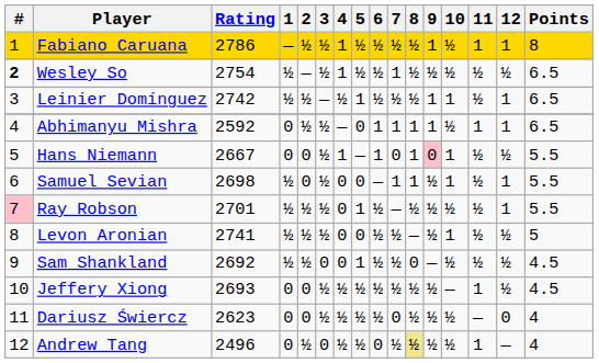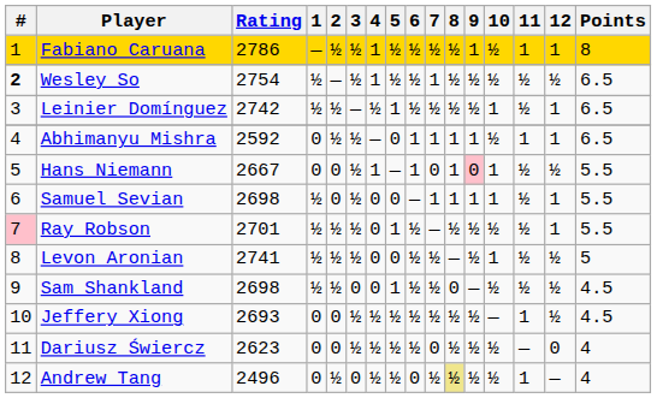 <table class="wikitable" style="text-align: left;">
 <tr>
 <th>#</th>
 <th>Player</th>
 <th><a href='#'>Rating</a></th>
 <th>1</th>
 <th>2</th>
 <th>3</th>
 <th>4</th>
 <th>5</th>
 <th>6</th>
 <th>7</th>
 <th>8</th>
 <th>9</th>
 <th>10</th>
 <th>11</th>
 <th>12</th>
 <th>Points</th>
 </tr>
 <tr style="background-color:gold">
 <td>1</td>
 <td> <a href='#'>Fabiano Caruana</a> </td>
 <td>2786</td>
 <td>—</td>
 <td>½</td>
 <td>½</td>
 <td>1</td>
 <td>½</td>
 <td>½</td>
 <td>½</td>
 <td>½</td>
 <td>1</td>
 <td>½</td>
 <td>1</td>
 <td>1</td>
 <td>8</td>
 </tr>
 <tr>
 </tr>
 <tr style="background-color:bronze">
 <td><strong>2</strong></td>
 <td> <a href='#'>Wesley So</a></td>
 <td>2754</td>
 <td>½</td>
 <td>—</td>
 <td>½</td>
 <td>1</td>
 <td>½</td>
 <td>½</td>
 <td>1</td>
 <td>½</td>
 <td>½</td>
 <td>½</td>
 <td>½</td>
 <td>½</td>
 <td>6.5</td>
 </tr>
 <tr>
 </tr>
 <tr style="background-color:bronze">
 <td>3</td>
 <td> <a href='#'>Leinier Domínguez</a></td>
 <td>2742</td>
 <td>½</td>
 <td>½</td>
 <td>—</td>
 <td>½</td>
 <td>1</td>
 <td>½</td>
 <td>½</td>
 <td>½</td>
-<td>1</td>
+<td>½</td>
 <td>1</td>
 <td>½</td>
 <td>1</td>
 <td>6.5</td>
 </tr>
 <tr>
 </tr>
 <tr style="background-color:bronze">
 <td>4</td>
 <td> <a href='#'>Abhimanyu Mishra</a></td>
 <td>2592</td>
 <td>0</td>
 <td>½</td>
 <td>½</td>
 <td>—</td>
 <td>0</td>
 <td>1</td>
 <td>1</td>
 <td>1</td>
 <td>1</td>
 <td>½</td>
 <td>1</td>
 <td>1</td>
 <td>6.5</td>
 </tr>
 <tr>
 <td>5</td>
 <td> <a href='#'>Hans Niemann</a></td>
 <td>2667</td>
 <td>0</td>
 <td>0</td>
 <td>½</td>
 <td>1</td>
 <td>—</td>
 <td>1</td>
 <td>0</td>
 <td>1</td>
 <td style="background: pink;">0</td>
 <td>1</td>
 <td>½</td>
 <td>½</td>
 <td>5.5</td>
 </tr>
 <tr>
 <td>6</td>
 <td> <a href='#'>Samuel Sevian</a></td>
 <td>2698</td>
 <td>½</td>
 <td>0</td>
 <td>½</td>
 <td>0</td>
 <td>0</td>
 <td>—</td>
 <td>1</td>
 <td>1</td>
-<td>½</td>
+<td>1</td>
 <td>1</td>
 <td>½</td>
 <td>1</td>
 <td>5.5</td>
 </tr>
 <tr>
 <td style="background: pink;">7</td>
 <td> <a href='#'>Ray Robson</a></td>
 <td>2701</td>
 <td>½</td>
 <td>½</td>
 <td>½</td>
 <td>0</td>
 <td>1</td>
 <td>½</td>
 <td>—</td>
 <td>½</td>
 <td>½</td>
 <td>½</td>
 <td>½</td>
 <td>1</td>
 <td>5.5</td>
 </tr>
 <tr>
 <td>8</td>
 <td> <a href='#'>Levon Aronian</a></td>
 <td>2741</td>
 <td>½</td>
 <td>½</td>
 <td>½</td>
 <td>0</td>
 <td>0</td>
 <td>½</td>
 <td>½</td>
 <td>—</td>
 <td>½</td>
 <td>1</td>
 <td>½</td>
 <td>½</td>
 <td>5</td>
 </tr>
 <tr>
 <td>9</td>
 <td> <a href='#'>Sam Shankland</a></td>
-<td>2692</td>
+<td>2698</td>
 <td>½</td>
 <td>½</td>
 <td>0</td>
 <td>0</td>
 <td>1</td>
 <td>½</td>
 <td>½</td>
 <td>0</td>
 <td>—</td>
 <td>½</td>
 <td>½</td>
 <td>½</td>
 <td>4.5</td>
 </tr>
 <tr>
 <td>10</td>
 <td> <a href='#'>Jeffery Xiong</a></td>
 <td>2693</td>
 <td>0</td>
 <td>0</td>
 <td>½</td>
 <td>½</td>
 <td>½</td>
 <td>½</td>
 <td>½</td>
 <td>½</td>
 <td>½</td>
 <td>—</td>
 <td>1</td>
 <td>½</td>
 <td>4.5</td>
 </tr>
 <tr>
 <td>11</td>
 <td> <a href='#'>Dariusz Świercz</a></td>
 <td>2623</td>
 <td>0</td>
 <td>0</td>
 <td>½</td>
 <td>½</td>
 <td>½</td>
 <td>½</td>
 <td>0</td>
 <td>½</td>
 <td>½</td>
 <td>½</td>
 <td>—</td>
 <td>0</td>
 <td>4</td>
 </tr>
 <tr>
 <td>12</td>
 <td> <a href='#'>Andrew Tang</a></td>
 <td>2496</td>
 <td>0</td>
 <td>½</td>
 <td>0</td>
 <td>½</td>
 <td>½</td>
 <td>0</td>
 <td>½</td>
 <td style="background: khaki;">½</td>
 <td>½</td>
 <td>½</td>
 <td>1</td>
 <td>—</td>
 <td>4</td>
 </tr>
 </table>
